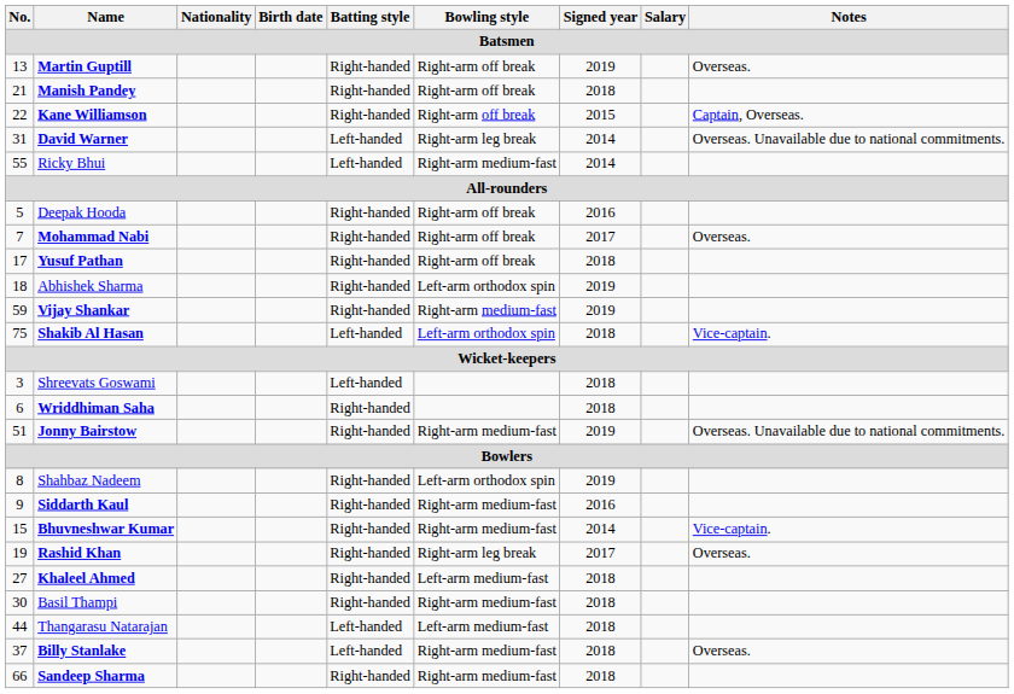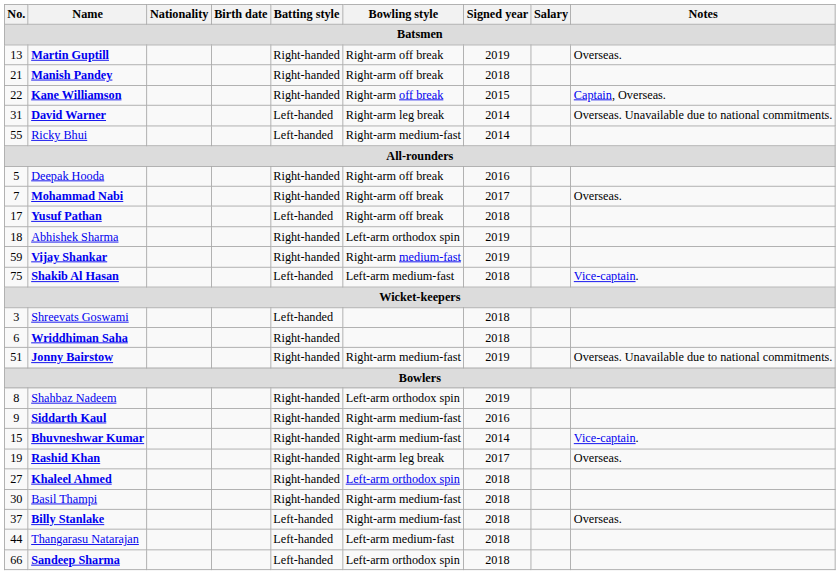 <table class="wikitable"  style="font-size:85%;">
 <tr>
 <th>No.</th>
 <th>Name</th>
 <th>Nationality</th>
 <th>Birth date</th>
 <th>Batting style</th>
 <th>Bowling style</th>
 <th>Signed year</th>
 <th>Salary</th>
 <th>Notes</th>
 </tr>
 <tr>
 <th colspan="9" style="background: #DCDCDC; text-align:center;">Batsmen</th>
 </tr>
 <tr>
 <td style="text-align:center;">13</td>
 <td><strong><a href='#'>Martin Guptill</a></strong></td>
 <td></td>
 <td></td>
 <td>Right-handed</td>
 <td>Right-arm off break</td>
 <td style="text-align:center;">2019</td>
 <td style="text-align:right;"></td>
 <td>Overseas.</td>
 </tr>
 <tr>
 <td style="text-align:center;">21</td>
 <td><strong><a href='#'>Manish Pandey</a></strong></td>
 <td></td>
 <td></td>
 <td>Right-handed</td>
 <td>Right-arm off break</td>
 <td style="text-align:center;">2018</td>
 <td style="text-align:right;"></td>
 <td></td>
 </tr>
 <tr>
 <td style="text-align:center;">22</td>
 <td><strong><a href='#'>Kane Williamson</a></strong></td>
 <td></td>
 <td></td>
 <td>Right-handed</td>
 <td>Right-arm <a href='#'>off break</a></td>
 <td style="text-align:center;">2015</td>
 <td style="text-align:right;"></td>
 <td><a href='#'>Captain</a>, Overseas.</td>
 </tr>
 <tr>
 <td style="text-align:center;">31</td>
 <td><strong><a href='#'>David Warner</a></strong></td>
 <td></td>
 <td></td>
 <td>Left-handed</td>
 <td>Right-arm leg break</td>
 <td style="text-align:center;">2014</td>
 <td style="text-align:right;"></td>
 <td>Overseas. Unavailable due to national commitments.</td>
 </tr>
 <tr>
 <td style="text-align:center;">55</td>
 <td><a href='#'>Ricky Bhui</a></td>
 <td></td>
 <td></td>
 <td>Left-handed</td>
 <td>Right-arm medium-fast</td>
 <td style="text-align:center;">2014</td>
 <td style="text-align:right;"></td>
 <td></td>
 </tr>
 <tr>
 <th colspan="9" style="background: #DCDCDC; text-align:center;">All-rounders</th>
 </tr>
 <tr>
 <td style="text-align:center;">5</td>
 <td><a href='#'>Deepak Hooda</a></td>
 <td></td>
 <td></td>
 <td>Right-handed</td>
 <td>Right-arm off break</td>
 <td style="text-align:center;">2016</td>
 <td style="text-align:right;"></td>
 <td></td>
 </tr>
 <tr>
 <td style="text-align:center;">7</td>
 <td><strong><a href='#'>Mohammad Nabi</a></strong></td>
 <td></td>
 <td></td>
 <td>Right-handed</td>
 <td>Right-arm off break</td>
 <td style="text-align:center;">2017</td>
 <td style="text-align:right;"></td>
 <td>Overseas.</td>
 </tr>
 <tr>
 <td style="text-align:center;">17</td>
 <td><strong><a href='#'>Yusuf Pathan</a></strong></td>
 <td></td>
 <td></td>
-<td>Right-handed</td>
+<td>Left-handed</td>
 <td>Right-arm off break</td>
 <td style="text-align:center;">2018</td>
 <td style="text-align:right;"></td>
 <td></td>
 </tr>
 <tr>
 <td style="text-align:center;">18</td>
 <td><a href='#'>Abhishek Sharma</a></td>
 <td></td>
 <td></td>
 <td>Right-handed</td>
 <td>Left-arm orthodox spin</td>
 <td style="text-align:center;">2019</td>
 <td style="text-align:right;"></td>
 <td></td>
 </tr>
 <tr>
 <td style="text-align:center;">59</td>
 <td><strong><a href='#'>Vijay Shankar</a></strong></td>
 <td></td>
 <td></td>
 <td>Right-handed</td>
 <td>Right-arm <a href='#'>medium-fast</a></td>
 <td style="text-align:center;">2019</td>
 <td style="text-align:right;"></td>
 <td></td>
 </tr>
 <tr>
 <td style="text-align:center;">75</td>
 <td><strong><a href='#'>Shakib Al Hasan</a></strong></td>
 <td></td>
 <td></td>
 <td>Left-handed</td>
-<td><a href='#'>Left-arm orthodox spin</a></td>
+<td>Left-arm medium-fast</td>
 <td style="text-align:center;">2018</td>
 <td style="text-align:right;"></td>
 <td><a href='#'>Vice-captain</a>.</td>
 </tr>
 <tr>
 <th colspan="9" style="background: #DCDCDC; text-align:center;">Wicket-keepers</th>
 </tr>
 <tr>
 <td style="text-align:center;">3</td>
 <td><a href='#'>Shreevats Goswami</a></td>
 <td></td>
 <td></td>
 <td>Left-handed</td>
 <td></td>
 <td style="text-align:center;">2018</td>
 <td style="text-align:right;"></td>
 <td></td>
 </tr>
 <tr>
 <td style="text-align:center;">6</td>
 <td><strong><a href='#'>Wriddhiman Saha</a></strong></td>
 <td></td>
 <td></td>
 <td>Right-handed</td>
 <td></td>
 <td style="text-align:center;">2018</td>
 <td style="text-align:right;"></td>
 <td></td>
 </tr>
 <tr>
 <td style="text-align:center;">51</td>
 <td><strong><a href='#'>Jonny Bairstow</a></strong></td>
 <td></td>
 <td></td>
 <td>Right-handed</td>
 <td>Right-arm medium-fast</td>
 <td style="text-align:center;">2019</td>
 <td style="text-align:right;"></td>
 <td>Overseas. Unavailable due to national commitments.</td>
 </tr>
 <tr>
 <th colspan="9" style="background: #DCDCDC; text-align:center;">Bowlers</th>
 </tr>
 <tr>
 <td style="text-align:center;">8</td>
 <td><a href='#'>Shahbaz Nadeem</a></td>
 <td></td>
 <td></td>
 <td>Right-handed</td>
 <td>Left-arm orthodox spin</td>
 <td style="text-align:center;">2019</td>
 <td style="text-align:right;"></td>
 <td></td>
 </tr>
 <tr>
 <td style="text-align:center;">9</td>
 <td><strong><a href='#'>Siddarth Kaul</a></strong></td>
 <td></td>
 <td></td>
 <td>Right-handed</td>
 <td>Right-arm medium-fast</td>
 <td style="text-align:center;">2016</td>
 <td style="text-align:right;"></td>
 <td></td>
 </tr>
 <tr>
 <td style="text-align:center;">15</td>
 <td><strong><a href='#'>Bhuvneshwar Kumar</a></strong></td>
 <td></td>
 <td></td>
 <td>Right-handed</td>
 <td>Right-arm medium-fast</td>
 <td style="text-align:center;">2014</td>
 <td style="text-align:right;"></td>
 <td><a href='#'>Vice-captain</a>.</td>
 </tr>
 <tr>
 <td style="text-align:center;">19</td>
 <td><strong><a href='#'>Rashid Khan</a></strong></td>
 <td></td>
 <td></td>
 <td>Right-handed</td>
 <td>Right-arm leg break</td>
 <td style="text-align:center;">2017</td>
 <td style="text-align:right;"></td>
 <td>Overseas.</td>
 </tr>
 <tr>
 <td style="text-align:center;">27</td>
 <td><strong><a href='#'>Khaleel Ahmed</a></strong></td>
 <td></td>
 <td></td>
 <td>Right-handed</td>
-<td>Left-arm medium-fast</td>
+<td><a href='#'>Left-arm orthodox spin</a></td>
 <td style="text-align:center;">2018</td>
 <td style="text-align:right;"></td>
 <td></td>
 </tr>
 <tr>
 <td style="text-align:center;">30</td>
 <td><a href='#'>Basil Thampi</a></td>
 <td></td>
 <td></td>
 <td>Right-handed</td>
 <td>Right-arm medium-fast</td>
 <td style="text-align:center;">2018</td>
 <td style="text-align:right;"></td>
 <td></td>
 </tr>
 <tr>
+<td style="text-align:center;">37</td>
+<td><strong><a href='#'>Billy Stanlake</a></strong></td>
+<td></td>
+<td></td>
+<td>Left-handed</td>
+<td>Right-arm medium-fast</td>
+<td style="text-align:center;">2018</td>
+<td style="text-align:right;"></td>
+<td>Overseas.</td>
+</tr>
+<tr>
 <td style="text-align:center;">44</td>
 <td><a href='#'>Thangarasu Natarajan</a></td>
 <td></td>
 <td></td>
 <td>Left-handed</td>
 <td>Left-arm medium-fast</td>
 <td style="text-align:center;">2018</td>
 <td style="text-align:right;"></td>
 <td></td>
 </tr>
 <tr>
-<td style="text-align:center;">37</td>
-<td><strong><a href='#'>Billy Stanlake</a></strong></td>
-<td></td>
-<td></td>
-<td>Left-handed</td>
-<td>Right-arm medium-fast</td>
-<td style="text-align:center;">2018</td>
-<td style="text-align:right;"></td>
-<td>Overseas.</td>
-</tr>
-<tr>
 <td style="text-align:center;">66</td>
 <td><strong><a href='#'>Sandeep Sharma</a></strong></td>
 <td></td>
 <td></td>
-<td>Right-handed</td>
-<td>Right-arm medium-fast</td>
+<td>Left-handed</td>
+<td>Left-arm orthodox spin</td>
 <td style="text-align:center;">2018</td>
 <td style="text-align:right;"></td>
 <td></td>
 </tr>
 </table>
